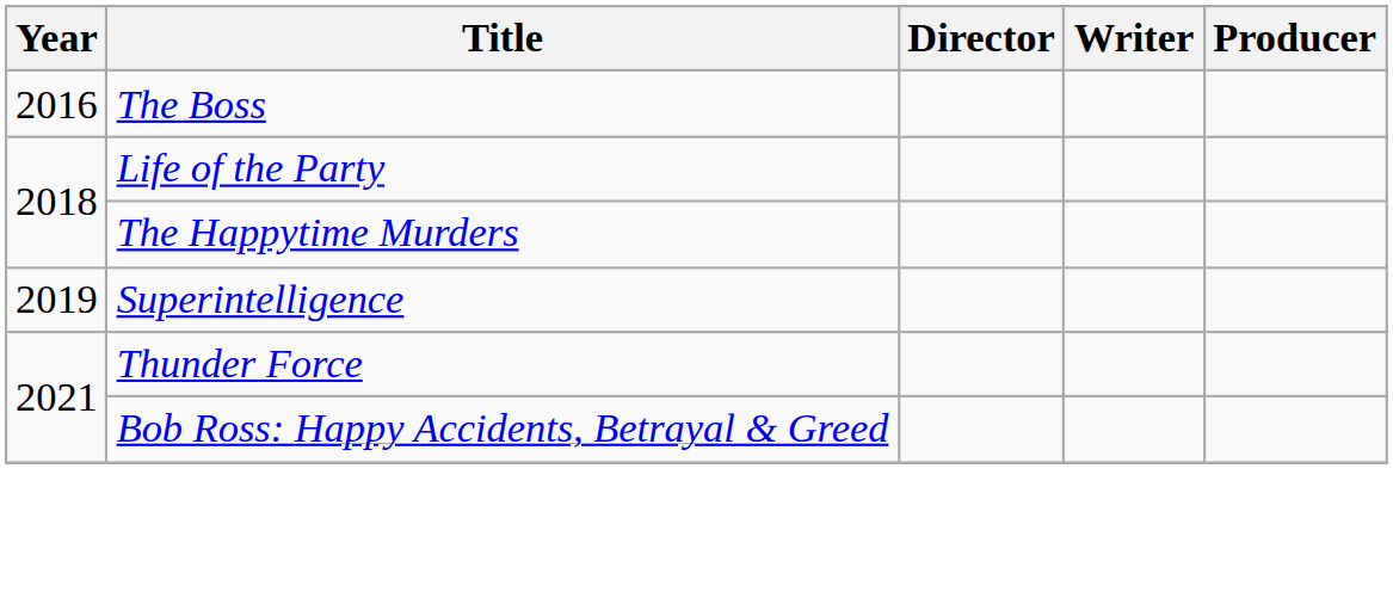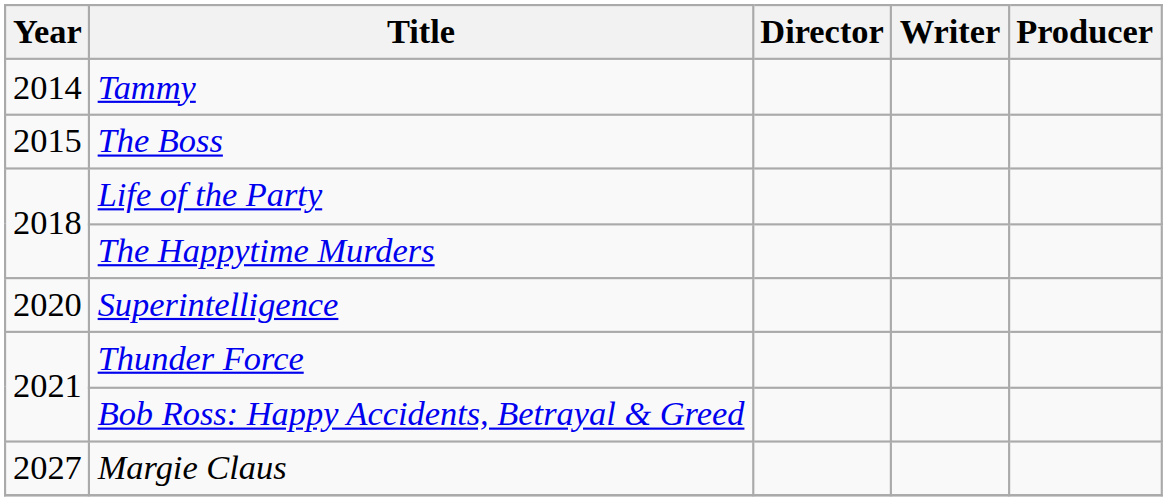 <table class="wikitable sortable">
 <tr>
 <th>Year</th>
 <th>Title</th>
 <th>Director</th>
 <th>Writer</th>
 <th>Producer</th>
 </tr>
 <tr>
-<td>2016</td>
+<td>2014</td>
+<td><em><a href='#'>Tammy</a></em></td>
+<td></td>
+<td></td>
+<td></td>
+</tr>
+<tr>
+<td>2015</td>
 <td><em><a href='#'>The Boss</a></em></td>
 <td></td>
 <td></td>
 <td></td>
 </tr>
 <tr>
 <td rowspan=2>2018</td>
 <td><em><a href='#'>Life of the Party</a></em></td>
 <td></td>
 <td></td>
 <td></td>
 </tr>
 <tr>
 <td><em><a href='#'>The Happytime Murders</a></em></td>
 <td></td>
 <td></td>
 <td></td>
 </tr>
 <tr>
-<td>2019</td>
+<td>2020</td>
 <td><em><a href='#'>Superintelligence</a></em></td>
 <td></td>
 <td></td>
 <td></td>
 </tr>
 <tr>
 <td rowspan=2>2021</td>
 <td><em><a href='#'>Thunder Force</a></em></td>
 <td></td>
 <td></td>
 <td></td>
 </tr>
 <tr>
 <td><em><a href='#'>Bob Ross: Happy Accidents, Betrayal & Greed</a></em></td>
 <td></td>
 <td></td>
 <td></td>
 </tr>
 <tr>
+<td>2027</td>
+<td><em>Margie Claus</em></td>
+<td></td>
+<td></td>
+<td></td>
+</tr>
+<tr>
 </tr>
 </table>
